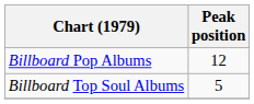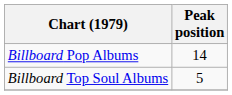 <table class="wikitable">
 <tr>
 <th>Chart (1979)</th>
 <th>Peak<br>position</th>
 </tr>
 <tr>
 <td><a href='#'><em>Billboard</em> Pop Albums</a></td>
-<td align=center>12</td>
+<td align=center>14</td>
 </tr>
 <tr>
 <td><em>Billboard</em> <a href='#'>Top Soul Albums</a></td>
 <td align=center>5</td>
 </tr>
 <tr>
 </tr>
 </table>
